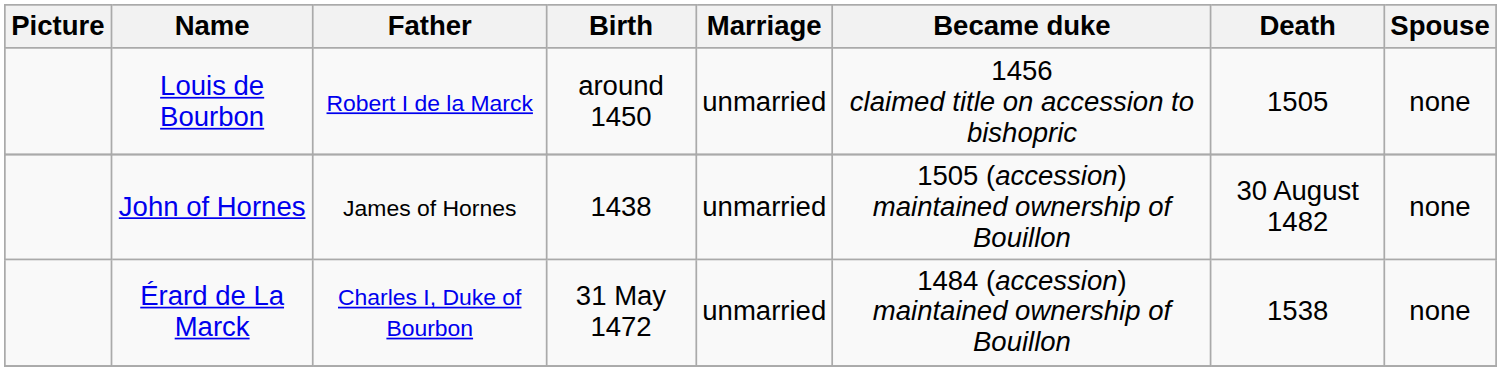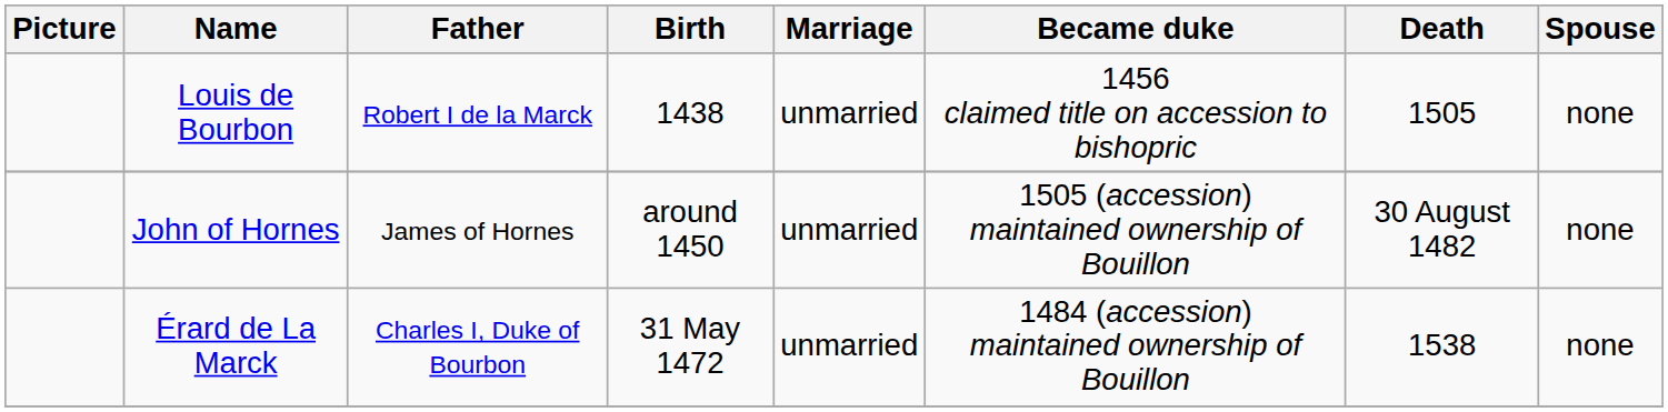 <table class="wikitable">
 <tr>
 <th>Picture</th>
 <th>Name</th>
 <th>Father</th>
 <th>Birth</th>
 <th>Marriage</th>
 <th>Became duke</th>
 <th>Death</th>
 <th>Spouse</th>
 </tr>
 <tr>
 <td style="text-align: center;"></td>
 <td style="text-align: center;"><a href='#'>Louis de Bourbon</a></td>
 <td style="text-align: center;"><small><a href='#'>Robert I de la Marck</a></small></td>
-<td style="text-align: center;">around 1450</td>
+<td style="text-align: center;">1438</td>
 <td style="text-align: center;">unmarried</td>
 <td style="text-align: center;">1456<br><em>claimed title on accession to bishopric</em></td>
 <td style="text-align: center;">1505</td>
 <td style="text-align: center;">none</td>
 </tr>
 <tr>
 </tr>
 <tr>
 <td style="text-align: center;"></td>
 <td style="text-align: center;"><a href='#'>John of Hornes</a></td>
 <td style="text-align: center;"><small>James of Hornes</small></td>
-<td style="text-align: center;">1438</td>
+<td style="text-align: center;">around 1450</td>
 <td style="text-align: center;">unmarried</td>
 <td style="text-align: center;">1505 (<em>accession</em>)<br><em>maintained ownership of Bouillon</em></td>
 <td style="text-align: center;">30 August 1482</td>
 <td style="text-align: center;">none</td>
 </tr>
 <tr>
 <td style="text-align: center;"></td>
 <td style="text-align: center;"><a href='#'>Érard de La Marck</a></td>
 <td style="text-align: center;"><small><a href='#'>Charles I, Duke of Bourbon</a></small></td>
 <td style="text-align: center;">31 May 1472</td>
 <td style="text-align: center;">unmarried</td>
 <td style="text-align: center;">1484 (<em>accession</em>)<br><em>maintained ownership of Bouillon</em></td>
 <td style="text-align: center;">1538</td>
 <td style="text-align: center;">none</td>
 </tr>
 <tr>
 </tr>
 </table>
